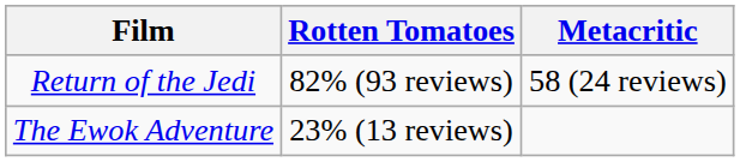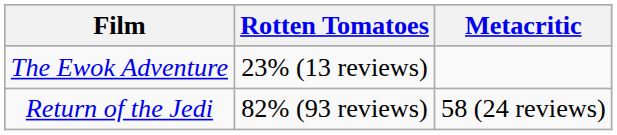 <table class="wikitable sortable" style="text-align: center">
 <tr>
 <th scope="col">Film</th>
 <th scope="col"><a href='#'>Rotten Tomatoes</a></th>
 <th scope="col"><a href='#'>Metacritic</a></th>
 </tr>
 <tr>
+<td scope="row"><em><a href='#'>The Ewok Adventure</a></em></td>
+<td>23% (13 reviews)</td>
+<td></td>
+</tr>
+<tr>
 <td scope="row"><em><a href='#'>Return of the Jedi</a></em></td>
 <td>82% (93 reviews)</td>
 <td>58 (24 reviews)</td>
 </tr>
-<tr>
-<td scope="row"><em><a href='#'>The Ewok Adventure</a></em></td>
-<td>23% (13 reviews)</td>
-<td></td>
-</tr>
 </table>
